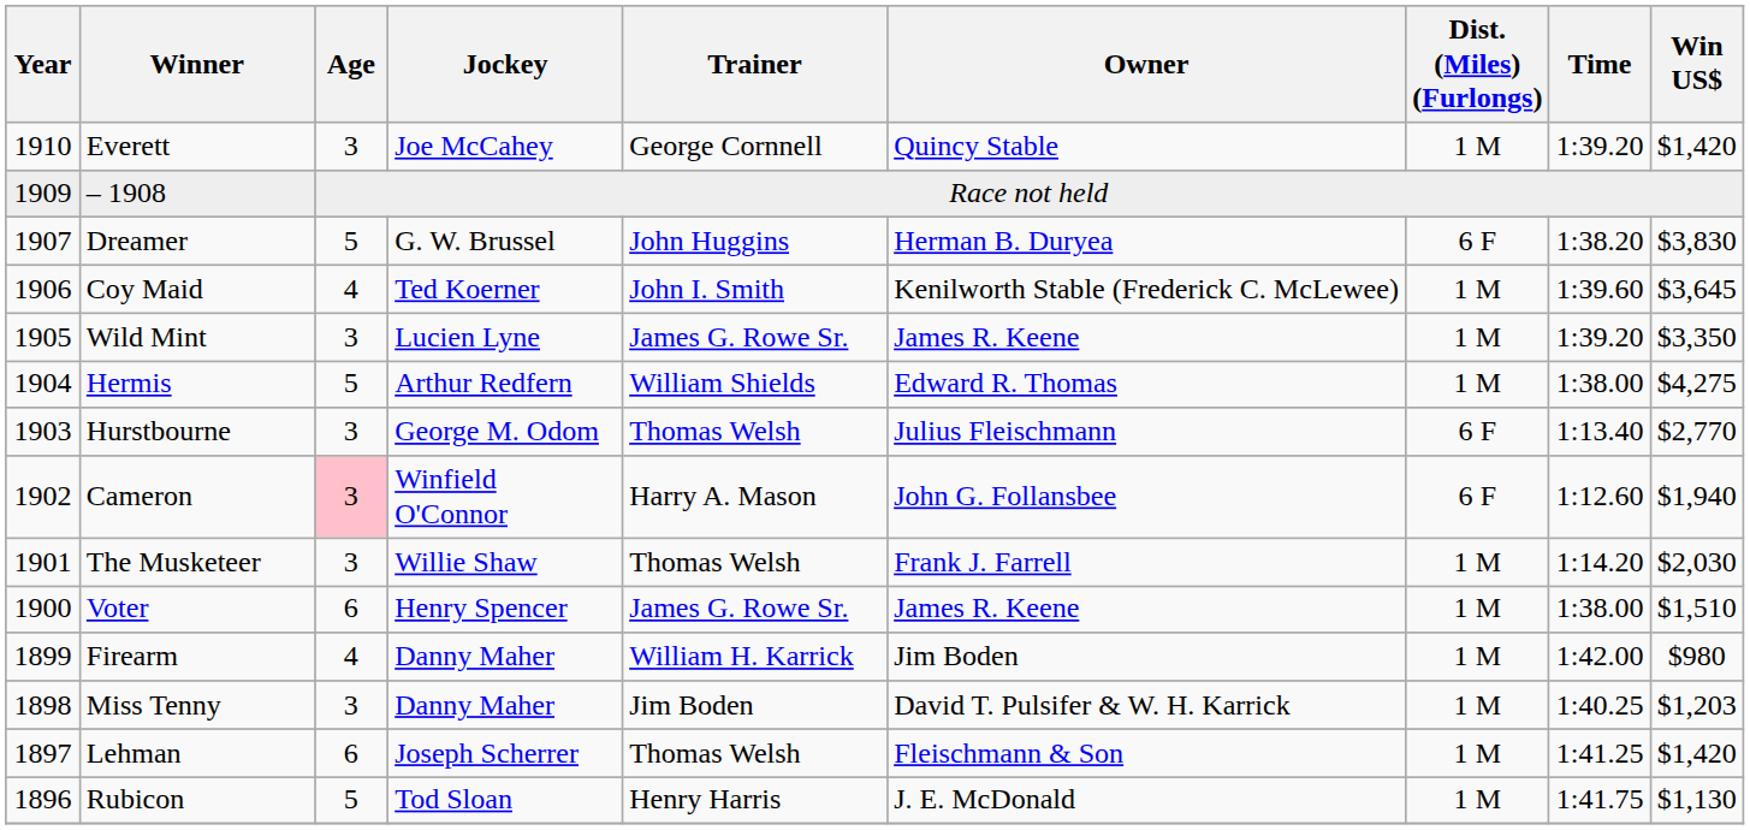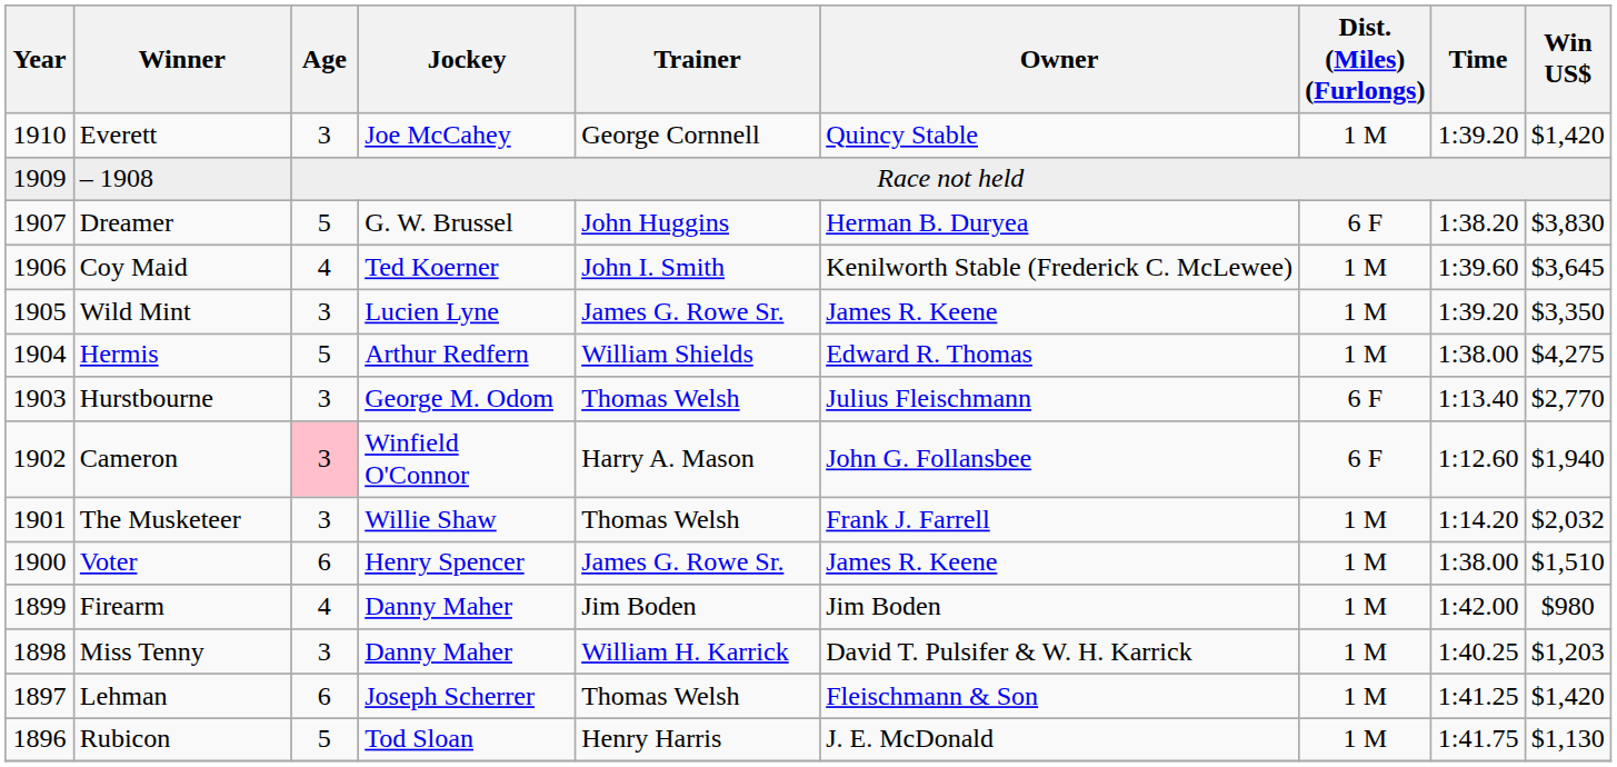 <table class="wikitable sortable" style="font-size:90%">
 <tr>
 <th style="width:30px">Year<br></th>
 <th style="width:110px">Winner<br></th>
 <th style="width:30px">Age<br></th>
 <th style="width:110px">Jockey<br></th>
 <th style="width:125px">Trainer<br></th>
 <th>Owner<br></th>
 <th style="width:25px">Dist.<br> <span>(<a href='#'>Miles</a>) (<a href='#'>Furlongs</a>)</span></th>
 <th style="width:25px">Time<br></th>
 <th style="width:25px">Win<br>US$</th>
 </tr>
 <tr>
 <td align=center>1910</td>
 <td>Everett</td>
 <td align=center>3</td>
 <td><a href='#'>Joe McCahey</a></td>
 <td>George Cornnell</td>
 <td><a href='#'>Quincy Stable</a></td>
 <td align=center>1 M</td>
 <td align=center>1:39.20</td>
 <td align=center>$1,420</td>
 </tr>
 <tr bgcolor="#eeeeee">
 <td align=center>1909</td>
 <td>– 1908</td>
 <td align=center  colspan=9><em>Race not held</em></td>
 </tr>
 <tr ->
 <td align=center>1907</td>
 <td>Dreamer</td>
 <td align=center>5</td>
 <td>G. W. Brussel</td>
 <td><a href='#'>John Huggins</a></td>
 <td><a href='#'>Herman B. Duryea</a></td>
 <td align=center>6 F</td>
 <td align=center>1:38.20</td>
 <td align=center>$3,830</td>
 </tr>
 <tr>
 <td align=center>1906</td>
 <td>Coy Maid</td>
 <td align=center>4</td>
 <td><a href='#'>Ted Koerner</a></td>
 <td><a href='#'>John I. Smith</a></td>
 <td>Kenilworth Stable (Frederick C. McLewee)</td>
 <td align=center>1 M</td>
 <td align=center>1:39.60</td>
 <td align=center>$3,645</td>
 </tr>
 <tr>
 <td align=center>1905</td>
 <td>Wild Mint</td>
 <td align=center>3</td>
 <td><a href='#'>Lucien Lyne</a></td>
 <td><a href='#'>James G. Rowe Sr.</a></td>
 <td><a href='#'>James R. Keene</a></td>
 <td align=center>1 M</td>
 <td align=center>1:39.20</td>
 <td align=center>$3,350</td>
 </tr>
 <tr>
 <td align=center>1904</td>
 <td><a href='#'>Hermis</a></td>
 <td align=center>5</td>
 <td><a href='#'>Arthur Redfern</a></td>
 <td><a href='#'>William Shields</a></td>
 <td><a href='#'>Edward R. Thomas</a></td>
 <td align=center>1 M</td>
 <td align=center>1:38.00</td>
 <td align=center>$4,275</td>
 </tr>
 <tr>
 <td align=center>1903</td>
 <td>Hurstbourne</td>
 <td align=center>3</td>
 <td><a href='#'>George M. Odom</a></td>
 <td><a href='#'>Thomas Welsh</a></td>
 <td><a href='#'>Julius Fleischmann</a></td>
 <td align=center>6 F</td>
 <td align=center>1:13.40</td>
 <td align=center>$2,770</td>
 </tr>
 <tr>
 <td align=center>1902</td>
 <td>Cameron</td>
 <td align=center style="background: pink;">3</td>
 <td><a href='#'>Winfield O'Connor</a></td>
 <td>Harry A. Mason</td>
 <td><a href='#'>John G. Follansbee</a></td>
 <td align=center>6 F</td>
 <td align=center>1:12.60</td>
 <td align=center>$1,940</td>
 </tr>
 <tr>
 <td align=center>1901</td>
 <td>The Musketeer</td>
 <td align=center>3</td>
 <td><a href='#'>Willie Shaw</a></td>
 <td>Thomas Welsh</td>
 <td><a href='#'>Frank J. Farrell</a></td>
 <td align=center>1 M</td>
 <td align=center>1:14.20</td>
-<td align=center>$2,030</td>
+<td align=center>$2,032</td>
 </tr>
 <tr>
 <td align=center>1900</td>
 <td><a href='#'>Voter</a></td>
 <td align=center>6</td>
 <td><a href='#'>Henry Spencer</a></td>
 <td><a href='#'>James G. Rowe Sr.</a></td>
 <td><a href='#'>James R. Keene</a></td>
 <td align=center>1 M</td>
 <td align=center>1:38.00</td>
 <td align=center>$1,510</td>
 </tr>
 <tr>
 <td align=center>1899</td>
 <td>Firearm</td>
 <td align=center>4</td>
 <td><a href='#'>Danny Maher</a></td>
-<td><a href='#'>William H. Karrick</a></td>
+<td>Jim Boden</td>
 <td>Jim Boden</td>
 <td align=center>1 M</td>
 <td align=center>1:42.00</td>
 <td align=center>$980</td>
 </tr>
 <tr>
 <td align=center>1898</td>
 <td>Miss Tenny</td>
 <td align=center>3</td>
 <td><a href='#'>Danny Maher</a></td>
-<td>Jim Boden</td>
+<td><a href='#'>William H. Karrick</a></td>
 <td>David T. Pulsifer & W. H. Karrick</td>
 <td align=center>1 M</td>
 <td align=center>1:40.25</td>
 <td align=center>$1,203</td>
 </tr>
 <tr>
 <td align=center>1897</td>
 <td>Lehman</td>
 <td align=center>6</td>
 <td><a href='#'>Joseph Scherrer</a></td>
 <td>Thomas Welsh</td>
 <td><a href='#'>Fleischmann & Son</a></td>
 <td align=center>1 M</td>
 <td align=center>1:41.25</td>
 <td align=center>$1,420</td>
 </tr>
 <tr>
 <td align=center>1896</td>
 <td>Rubicon</td>
 <td align=center>5</td>
 <td><a href='#'>Tod Sloan</a></td>
 <td>Henry Harris</td>
 <td>J. E. McDonald</td>
 <td align=center>1 M</td>
 <td align=center>1:41.75</td>
 <td align=center>$1,130</td>
 </tr>
 <tr>
 </tr>
 </table>
